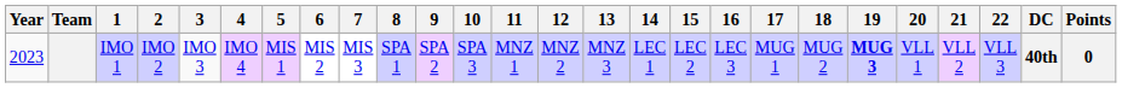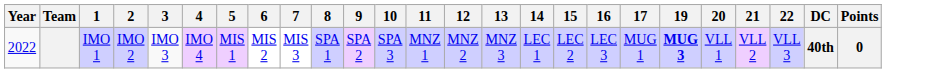 <table class="wikitable" style="text-align:center; font-size:85%;">
 <tr>
 <th>Year</th>
 <th>Team</th>
 <th>1</th>
 <th>2</th>
 <th>3</th>
 <th>4</th>
 <th>5</th>
 <th>6</th>
 <th>7</th>
 <th>8</th>
 <th>9</th>
 <th>10</th>
 <th>11</th>
 <th>12</th>
 <th>13</th>
 <th>14</th>
 <th>15</th>
 <th>16</th>
 <th>17</th>
-<th>18</th>
 <th>19</th>
 <th>20</th>
 <th>21</th>
 <th>22</th>
 <th>DC</th>
 <th>Points</th>
 </tr>
 <tr>
-<td><a href='#'>2023</a></td>
+<td><a href='#'>2022</a></td>
 <th></th>
 <td style="background:#CFCFFF;"><a href='#'>IMO<br>1</a><br></td>
 <td style="background:#CFCFFF;"><a href='#'>IMO<br>2</a><br></td>
 <td><a href='#'>IMO<br>3</a></td>
 <td style="background:#EFCFFF;"><a href='#'>IMO<br>4</a><br></td>
 <td style="background:#EFCFFF;"><a href='#'>MIS<br>1</a><br></td>
 <td style="background:#FFFFFF;"><a href='#'>MIS<br>2</a><br></td>
 <td style="background:#FFFFFF;"><a href='#'>MIS<br>3</a><br></td>
 <td style="background:#CFCFFF;"><a href='#'>SPA<br>1</a><br></td>
 <td style="background:#EFCFFF;"><a href='#'>SPA<br>2</a><br></td>
 <td style="background:#CFCFFF;"><a href='#'>SPA<br>3</a><br></td>
 <td style="background:#CFCFFF;"><a href='#'>MNZ<br>1</a><br></td>
 <td style="background:#CFCFFF;"><a href='#'>MNZ<br>2</a><br></td>
 <td style="background:#CFCFFF;"><a href='#'>MNZ<br>3</a><br></td>
 <td style="background:#CFCFFF;"><a href='#'>LEC<br>1</a><br></td>
 <td style="background:#CFCFFF;"><a href='#'>LEC<br>2</a><br></td>
 <td style="background:#CFCFFF;"><a href='#'>LEC<br>3</a><br></td>
 <td style="background:#CFCFFF;"><a href='#'>MUG<br>1</a><br></td>
-<td style="background:#CFCFFF;"><a href='#'>MUG<br>2</a><br></td>
 <td style="background:#CFCFFF;"><strong><a href='#'>MUG<br>3</a><br></strong></td>
 <td style="background:#CFCFFF;"><a href='#'>VLL<br>1</a><br></td>
 <td style="background:#EFCFFF;"><a href='#'>VLL<br>2</a><br></td>
 <td style="background:#CFCFFF;"><a href='#'>VLL<br>3</a><br></td>
 <th>40th</th>
 <th>0</th>
 </tr>
 </table>
